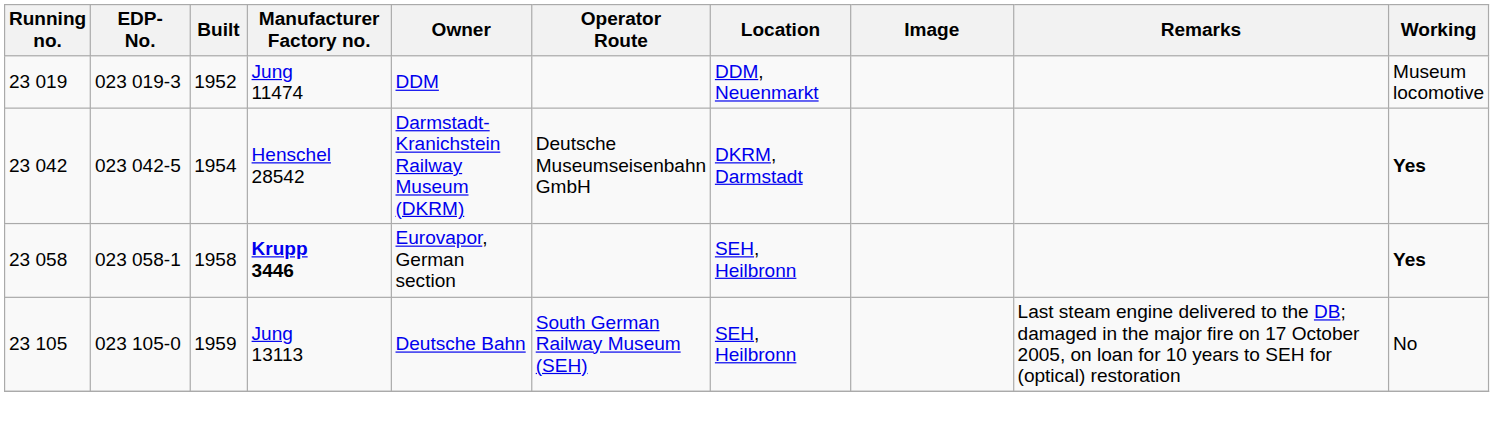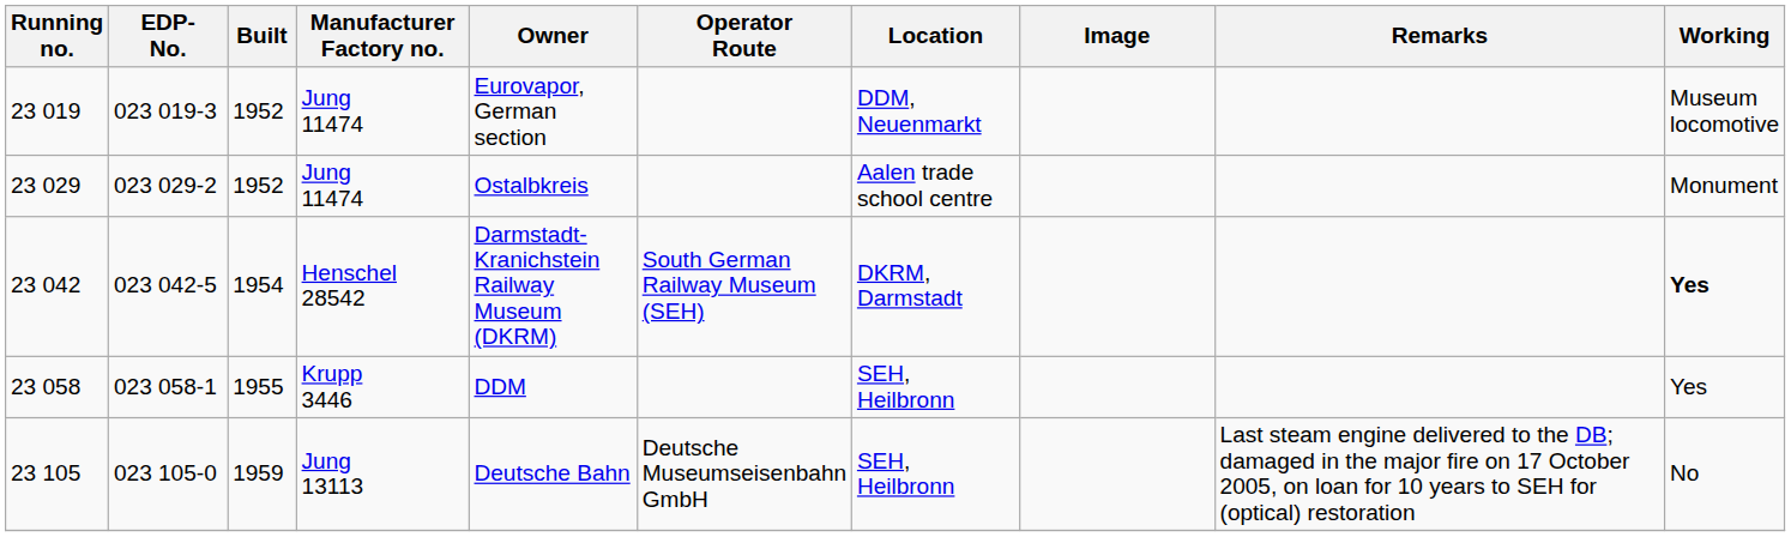 <table class="wikitable" style="width="100%"; border:solid 1px #AAAAAA;background:#e3e3e3;">
 <tr>
 <th width="5%">Running<br>no.</th>
 <th width="7%">EDP-<br>No.</th>
 <th width="4%">Built</th>
 <th width="10%">Manufacturer<br>Factory no.</th>
 <th width="10%">Owner</th>
 <th width="10%">Operator<br>Route</th>
 <th width="10%">Location</th>
 <th width="13%">Image</th>
 <th width="37%">Remarks</th>
 <th width="7%">Working</th>
 </tr>
 <tr>
 <td>23 019</td>
 <td>023 019-3</td>
 <td>1952</td>
 <td><a href='#'>Jung</a><br>11474</td>
-<td><a href='#'>DDM</a></td>
+<td><a href='#'>Eurovapor</a>, German section</td>
 <td></td>
 <td><a href='#'>DDM</a>, <a href='#'>Neuenmarkt</a></td>
 <td></td>
 <td></td>
 <td>Museum locomotive</td>
 </tr>
 <tr>
+<td>23 029</td>
+<td>023 029-2</td>
+<td>1952</td>
+<td><a href='#'>Jung</a><br>11474</td>
+<td><a href='#'>Ostalbkreis</a></td>
+<td></td>
+<td><a href='#'>Aalen</a> trade<br>school centre</td>
+<td></td>
+<td></td>
+<td>Monument</td>
+</tr>
+<tr>
 <td>23 042</td>
 <td>023 042-5</td>
 <td>1954</td>
 <td><a href='#'>Henschel</a><br>28542</td>
 <td><a href='#'>Darmstadt-Kranichstein Railway Museum (DKRM)</a></td>
-<td>Deutsche Museumseisenbahn GmbH</td>
+<td><a href='#'>South German Railway Museum (SEH)</a></td>
 <td><a href='#'>DKRM</a>, <a href='#'>Darmstadt</a></td>
 <td></td>
 <td></td>
 <td><strong>Yes</strong></td>
 </tr>
 <tr>
 <td>23 058</td>
 <td>023 058-1</td>
-<td>1958</td>
-<td><strong><a href='#'>Krupp</a><br>3446</strong></td>
-<td><a href='#'>Eurovapor</a>, German section</td>
+<td>1955</td>
+<td><a href='#'>Krupp</a><br>3446</td>
+<td><a href='#'>DDM</a></td>
 <td></td>
 <td><a href='#'>SEH</a>, <a href='#'>Heilbronn</a></td>
 <td></td>
 <td></td>
-<td><strong>Yes</strong></td>
+<td>Yes</td>
 </tr>
 <tr>
 <td>23 105</td>
 <td>023 105-0</td>
 <td>1959</td>
 <td><a href='#'>Jung</a><br>13113</td>
 <td><a href='#'>Deutsche Bahn</a></td>
-<td><a href='#'>South German Railway Museum (SEH)</a></td>
+<td>Deutsche Museumseisenbahn GmbH</td>
 <td><a href='#'>SEH</a>, <a href='#'>Heilbronn</a></td>
 <td></td>
 <td>Last steam engine delivered to the <a href='#'>DB</a>; damaged in the major fire on 17 October 2005, on loan for 10 years to SEH for (optical) restoration</td>
 <td>No</td>
 </tr>
 <tr>
 </tr>
 </table>
